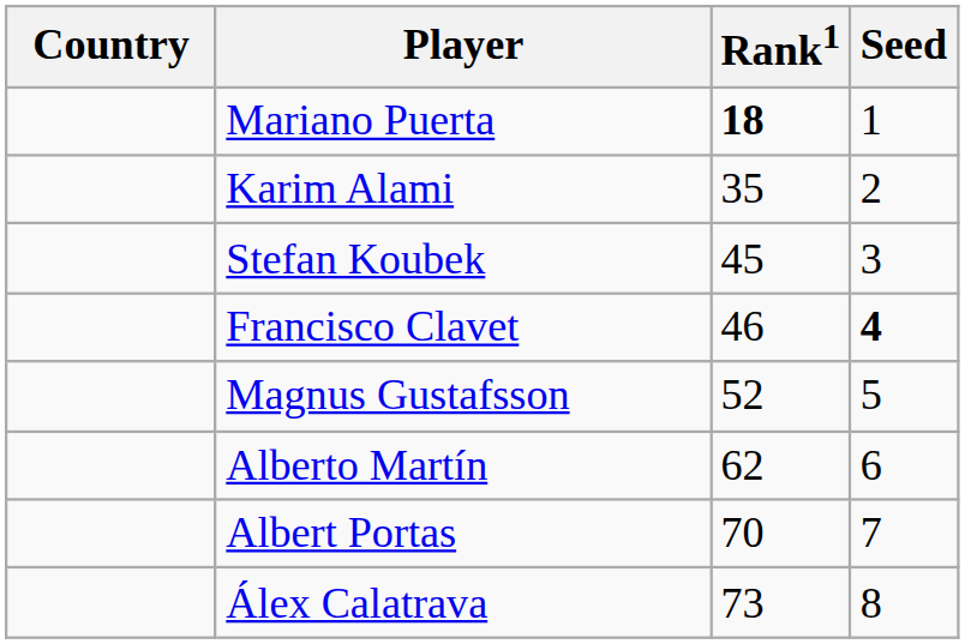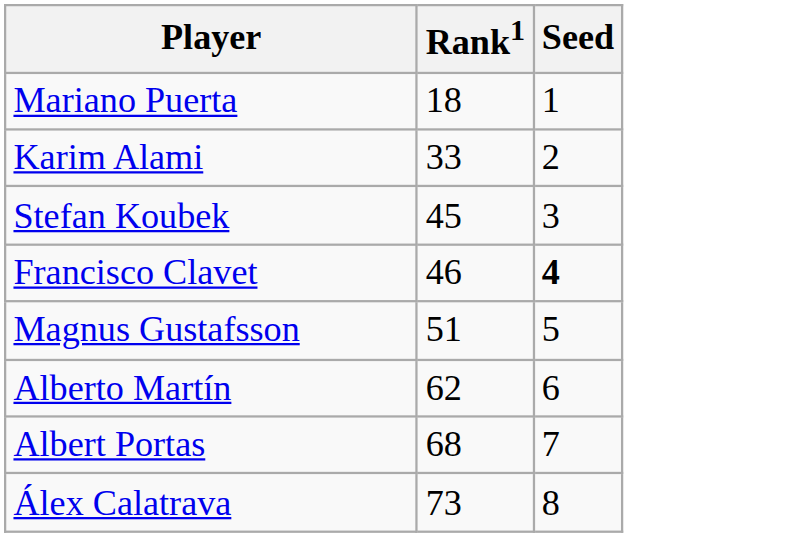 <table class="sortable wikitable">
 <tr>
-<th width="70">Country</th>
 <th width="175">Player</th>
 <th>Rank<sup>1</sup></th>
 <th>Seed</th>
 </tr>
 <tr>
-<td></td>
 <td><a href='#'>Mariano Puerta</a></td>
-<td><strong>18</strong></td>
+<td>18</td>
 <td>1</td>
 </tr>
 <tr>
-<td></td>
 <td><a href='#'>Karim Alami</a></td>
-<td>35</td>
+<td>33</td>
 <td>2</td>
 </tr>
 <tr>
-<td></td>
 <td><a href='#'>Stefan Koubek</a></td>
 <td>45</td>
 <td>3</td>
 </tr>
 <tr>
-<td></td>
 <td><a href='#'>Francisco Clavet</a></td>
 <td>46</td>
 <td><strong>4</strong></td>
 </tr>
 <tr>
-<td></td>
 <td><a href='#'>Magnus Gustafsson</a></td>
-<td>52</td>
+<td>51</td>
 <td>5</td>
 </tr>
 <tr>
-<td></td>
 <td><a href='#'>Alberto Martín</a></td>
 <td>62</td>
 <td>6</td>
 </tr>
 <tr>
-<td></td>
 <td><a href='#'>Albert Portas</a></td>
-<td>70</td>
+<td>68</td>
 <td>7</td>
 </tr>
 <tr>
-<td></td>
 <td><a href='#'>Álex Calatrava</a></td>
 <td>73</td>
 <td>8</td>
 </tr>
 </table>
